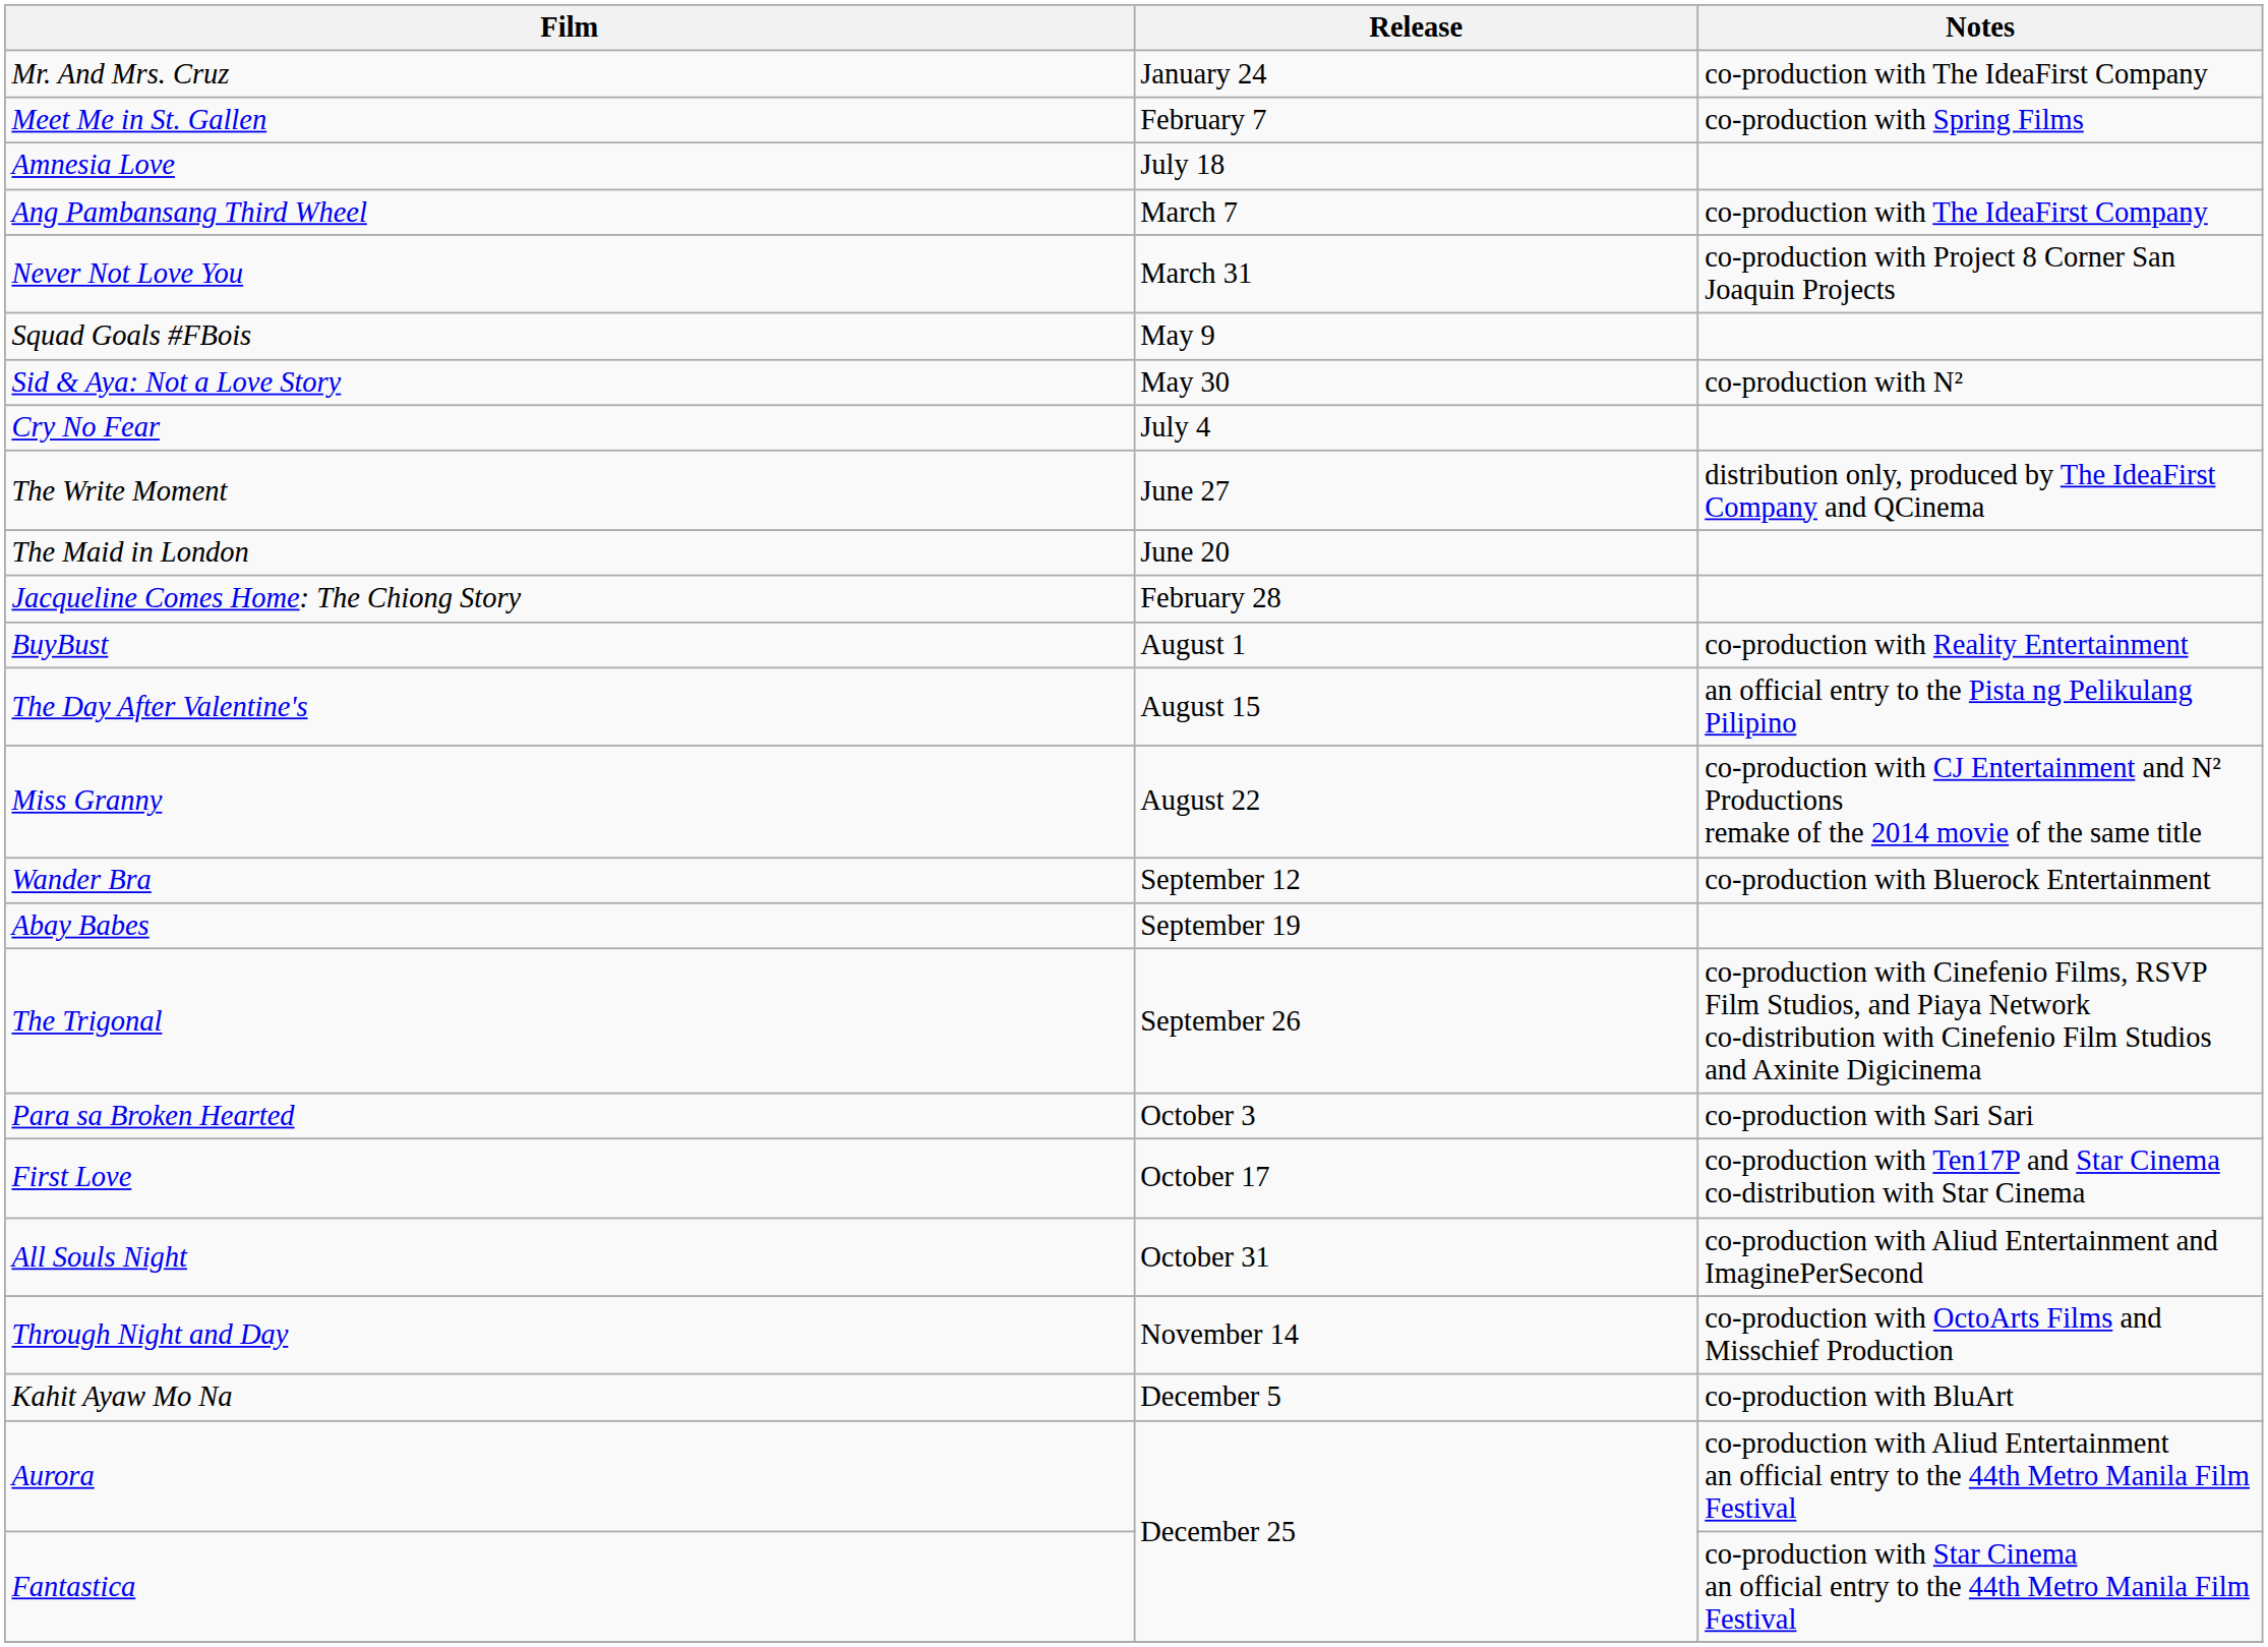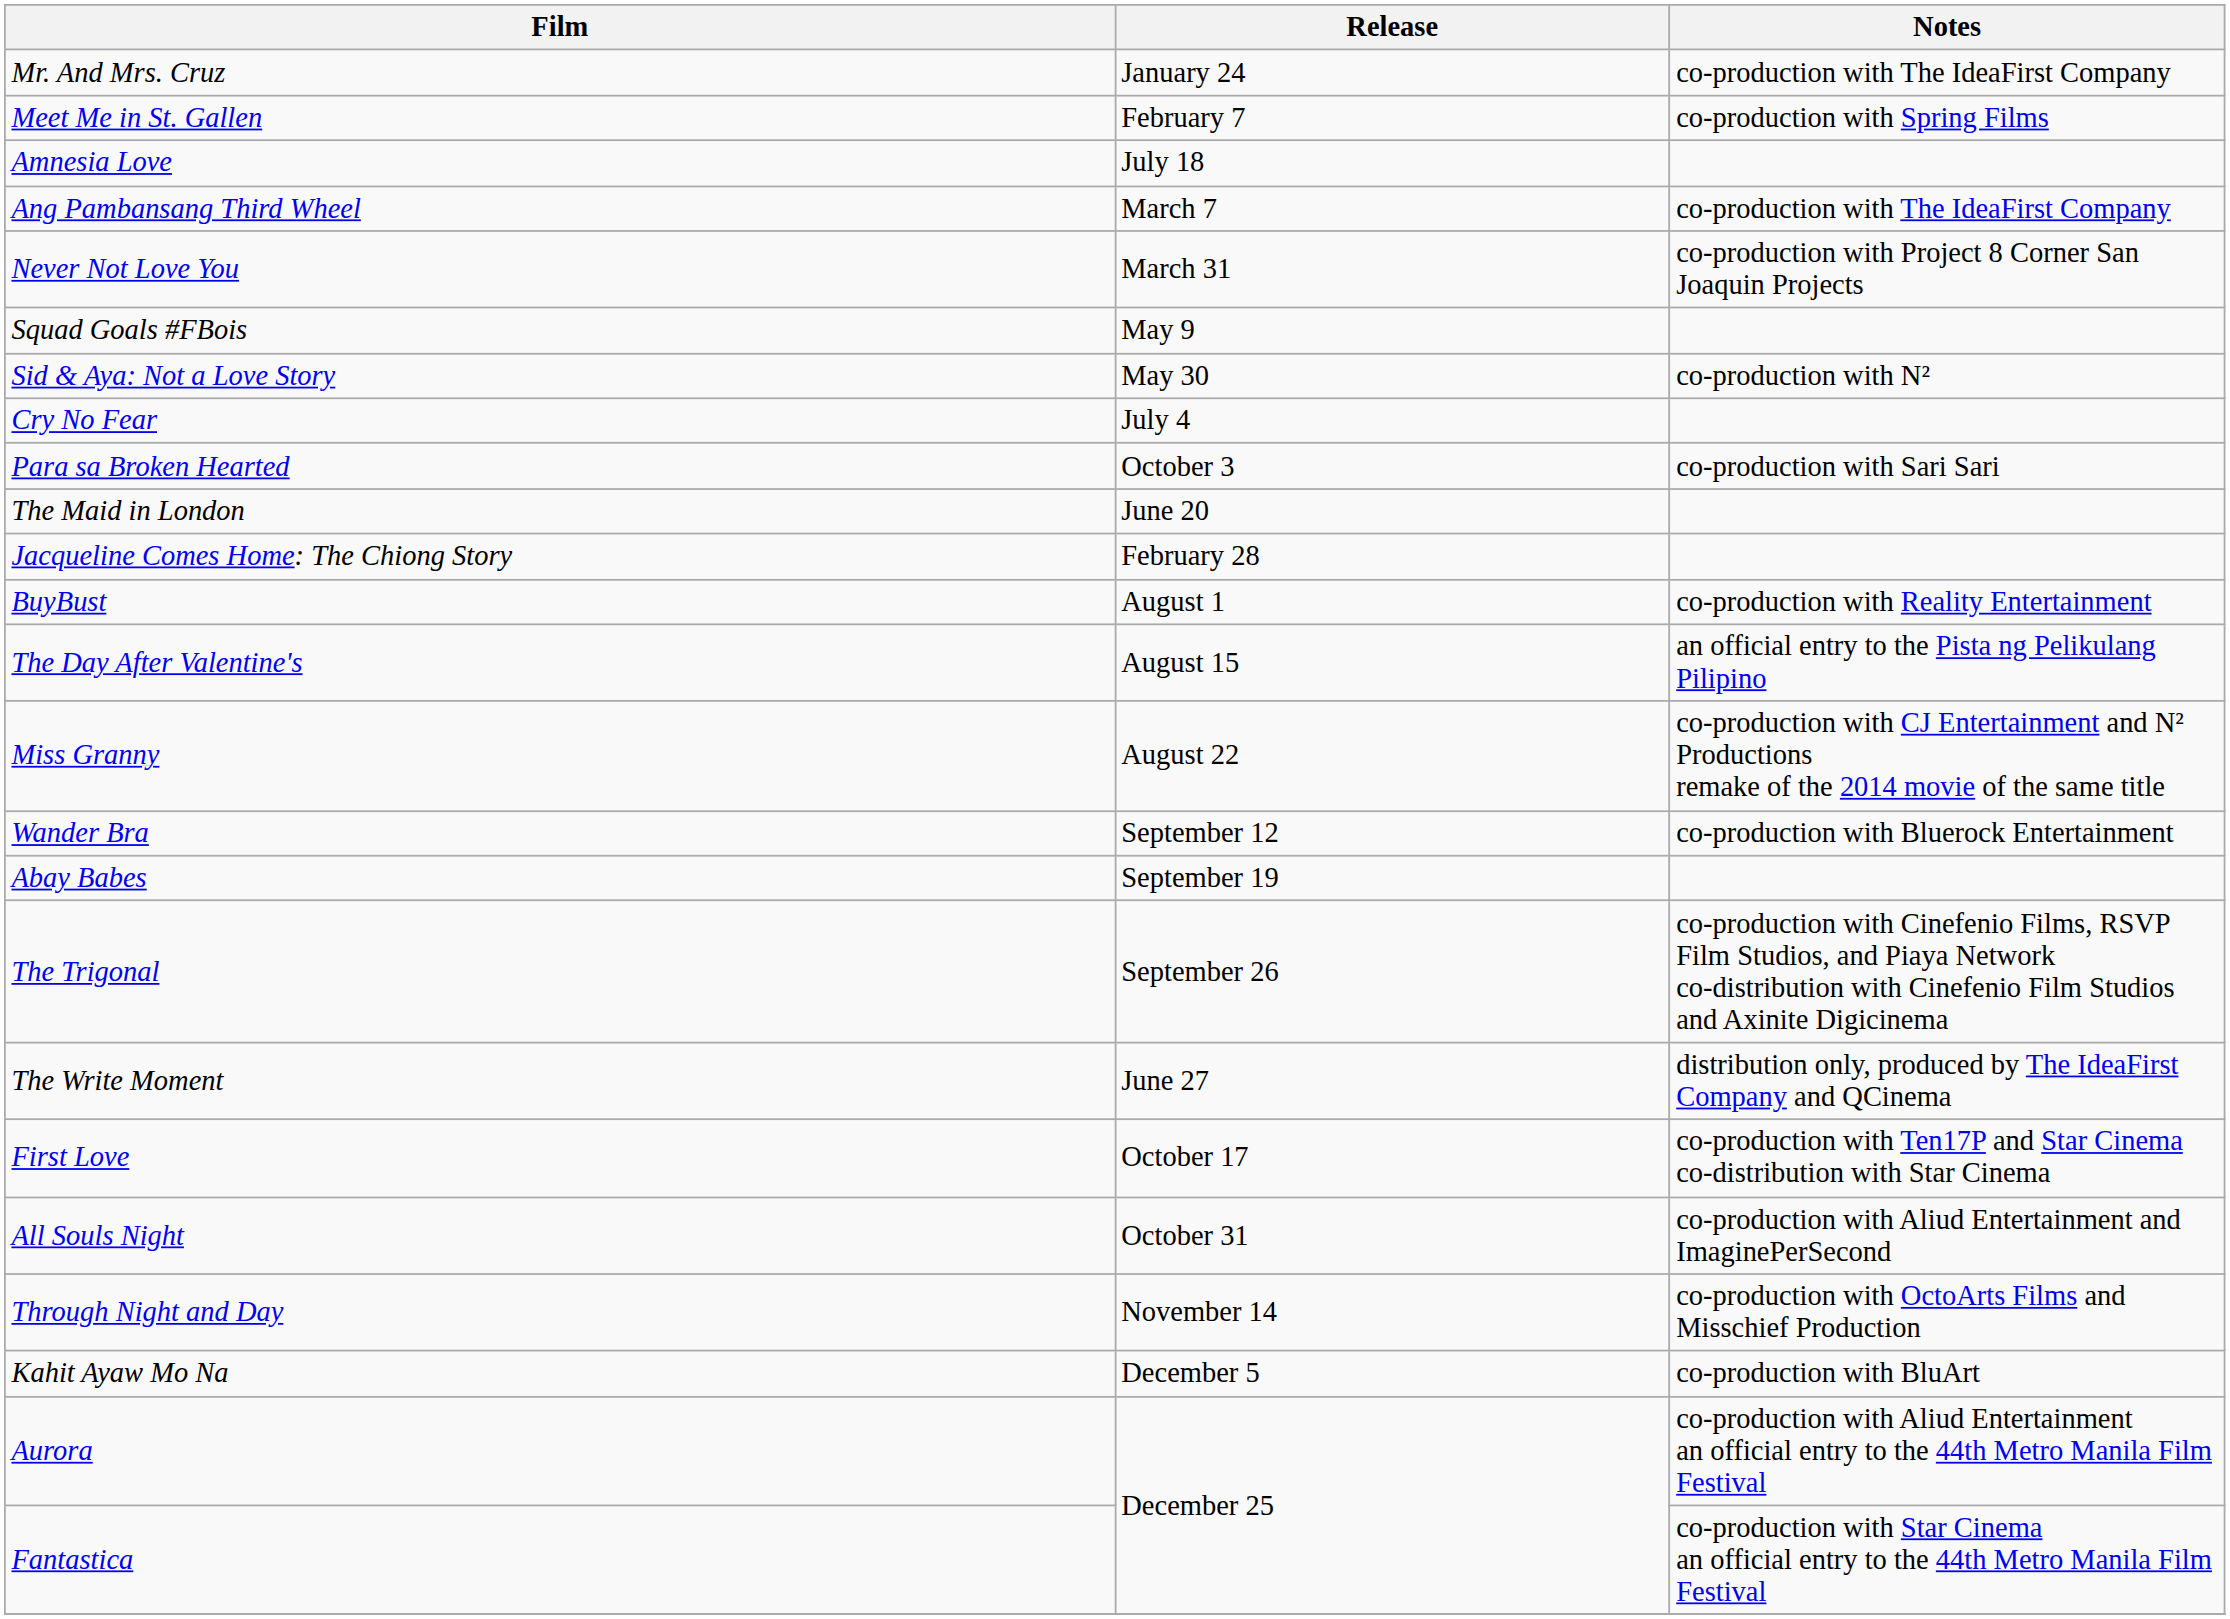 <table class="wikitable sortable">
 <tr>
 <th style="width:30%;">Film </th>
 <th style="width:15%;">Release</th>
 <th style="width:15%;">Notes</th>
 </tr>
 <tr>
 <td><em>Mr. And Mrs. Cruz</em></td>
 <td>January 24</td>
 <td>co-production with The IdeaFirst Company</td>
 </tr>
 <tr>
 <td><em><a href='#'>Meet Me in St. Gallen</a></em></td>
 <td>February 7</td>
 <td>co-production with <a href='#'>Spring Films</a></td>
 </tr>
 <tr>
 <td><em><a href='#'>Amnesia Love</a></em></td>
 <td>July 18</td>
 <td></td>
 </tr>
 <tr>
 <td><em><a href='#'>Ang Pambansang Third Wheel</a></em></td>
 <td>March 7</td>
 <td>co-production with <a href='#'>The IdeaFirst Company</a></td>
 </tr>
 <tr>
 <td><em><a href='#'>Never Not Love You</a></em></td>
 <td>March 31</td>
 <td>co-production with Project 8 Corner San Joaquin Projects</td>
 </tr>
 <tr>
 <td><em>Squad Goals #FBois</em></td>
 <td>May 9</td>
 <td></td>
 </tr>
 <tr>
 <td><em><a href='#'>Sid & Aya: Not a Love Story</a></em></td>
 <td>May 30</td>
 <td>co-production with N²</td>
 </tr>
 <tr>
 <td><em><a href='#'>Cry No Fear</a></em></td>
 <td>July 4</td>
 <td></td>
 </tr>
 <tr>
-<td><em>The Write Moment</em></td>
-<td>June 27</td>
-<td>distribution only, produced by <a href='#'>The IdeaFirst Company</a> and QCinema</td>
+<td><em><a href='#'>Para sa Broken Hearted</a></em></td>
+<td>October 3</td>
+<td>co-production with Sari Sari</td>
 </tr>
 <tr>
 <td><em>The Maid in London</em></td>
 <td>June 20</td>
 <td></td>
 </tr>
 <tr>
 <td><em><a href='#'>Jacqueline Comes Home</a>: The Chiong Story</em></td>
 <td>February 28</td>
 <td></td>
 </tr>
 <tr>
 <td><em><a href='#'>BuyBust</a></em></td>
 <td>August 1</td>
 <td>co-production with <a href='#'>Reality Entertainment</a></td>
 </tr>
 <tr>
 <td><em><a href='#'>The Day After Valentine's</a></em></td>
 <td>August 15</td>
 <td>an official entry to the <a href='#'>Pista ng Pelikulang Pilipino</a></td>
 </tr>
 <tr>
 <td><em><a href='#'>Miss Granny</a></em></td>
 <td>August 22</td>
 <td>co-production with <a href='#'>CJ Entertainment</a> and N² Productions <br> remake of the <a href='#'>2014 movie</a> of the same title</td>
 </tr>
 <tr>
 <td><em><a href='#'>Wander Bra</a></em></td>
 <td>September 12</td>
 <td>co-production with Bluerock Entertainment</td>
 </tr>
 <tr>
 <td><em><a href='#'>Abay Babes</a></em></td>
 <td>September 19</td>
 <td></td>
 </tr>
 <tr>
 <td><em><a href='#'>The Trigonal</a></em></td>
 <td>September 26</td>
 <td>co-production with Cinefenio Films, RSVP Film Studios, and Piaya Network <br> co-distribution with Cinefenio Film Studios and Axinite Digicinema</td>
 </tr>
 <tr>
-<td><em><a href='#'>Para sa Broken Hearted</a></em></td>
-<td>October 3</td>
-<td>co-production with Sari Sari</td>
+<td><em>The Write Moment</em></td>
+<td>June 27</td>
+<td>distribution only, produced by <a href='#'>The IdeaFirst Company</a> and QCinema</td>
 </tr>
 <tr>
 <td><em><a href='#'>First Love</a></em></td>
 <td>October 17</td>
 <td>co-production with <a href='#'>Ten17P</a> and <a href='#'>Star Cinema</a> <br> co-distribution with Star Cinema</td>
 </tr>
 <tr>
 <td><em><a href='#'>All Souls Night</a></em></td>
 <td>October 31</td>
 <td>co-production with Aliud Entertainment and ImaginePerSecond</td>
 </tr>
 <tr>
 <td><em><a href='#'>Through Night and Day</a></em></td>
 <td>November 14</td>
 <td>co-production with <a href='#'>OctoArts Films</a> and Misschief Production</td>
 </tr>
 <tr>
 <td><em>Kahit Ayaw Mo Na</em></td>
 <td>December 5</td>
 <td>co-production with BluArt</td>
 </tr>
 <tr>
 <td><em><a href='#'>Aurora</a></em></td>
 <td rowspan= "2">December 25</td>
 <td>co-production with Aliud Entertainment <br> an official entry to the <a href='#'>44th Metro Manila Film Festival</a></td>
 </tr>
 <tr>
 <td><em><a href='#'>Fantastica</a></em></td>
 <td>co-production with <a href='#'>Star Cinema</a> <br> an official entry to the <a href='#'>44th Metro Manila Film Festival</a></td>
 </tr>
 <tr>
 </tr>
 </table>
